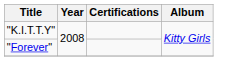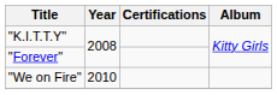 <table class="wikitable">
 <tr>
 <th>Title</th>
 <th>Year</th>
 <th>Certifications</th>
 <th>Album</th>
 </tr>
 <tr>
 <td>"K.I.T.T.Y"</td>
 <td rowspan='2'>2008</td>
 <td></td>
 <td rowspan='2'><em><a href='#'>Kitty Girls</a></em></td>
 </tr>
 <tr>
 <td>"<a href='#'>Forever</a>"</td>
 <td></td>
 </tr>
 <tr>
+<td>"We on Fire"</td>
+<td>2010</td>
+<td></td>
+<td></td>
+</tr>
+<tr>
 </tr>
 </table>
